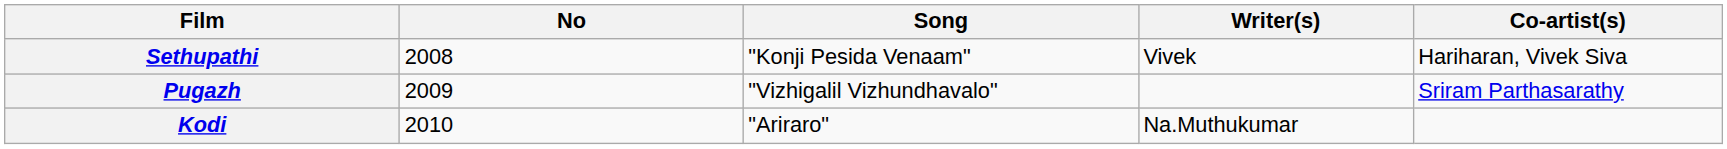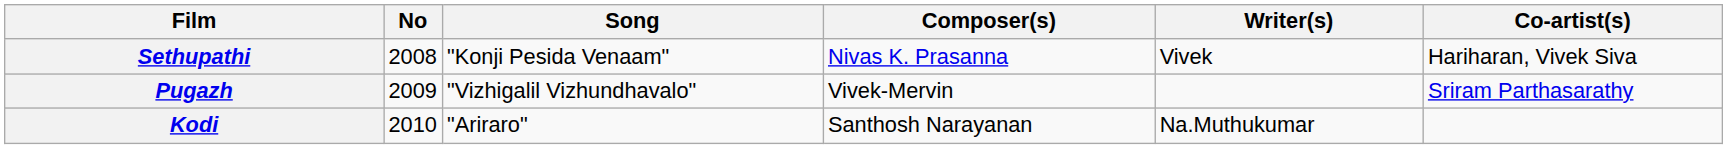 <table class="wikitable plainrowheaders" width="100%" textcolor:#000;">
 <tr>
 <th scope="col" width=23%><strong>Film</strong></th>
 <th><strong>No</strong></th>
 <th scope="col" width=23%><strong>Song</strong></th>
+<th scope="col" width=20%><strong>Composer(s)</strong></th>
 <th scope="col" width=16%><strong>Writer(s)</strong></th>
 <th scope="col" width=18%><strong>Co-artist(s)</strong></th>
 </tr>
 <tr>
 <th><em><a href='#'>Sethupathi</a></em></th>
 <td>2008</td>
 <td>"Konji Pesida Venaam"</td>
+<td><a href='#'>Nivas K. Prasanna</a></td>
 <td>Vivek</td>
 <td>Hariharan, Vivek Siva</td>
 </tr>
 <tr>
 <th><em><a href='#'>Pugazh</a></em></th>
 <td>2009</td>
 <td>"Vizhigalil Vizhundhavalo"</td>
+<td>Vivek-Mervin</td>
 <td></td>
 <td><a href='#'>Sriram Parthasarathy</a></td>
 </tr>
 <tr>
 <th><em><a href='#'>Kodi</a></em></th>
 <td>2010</td>
 <td>"Ariraro"</td>
+<td>Santhosh Narayanan</td>
 <td>Na.Muthukumar</td>
 <td></td>
 </tr>
 </table>
